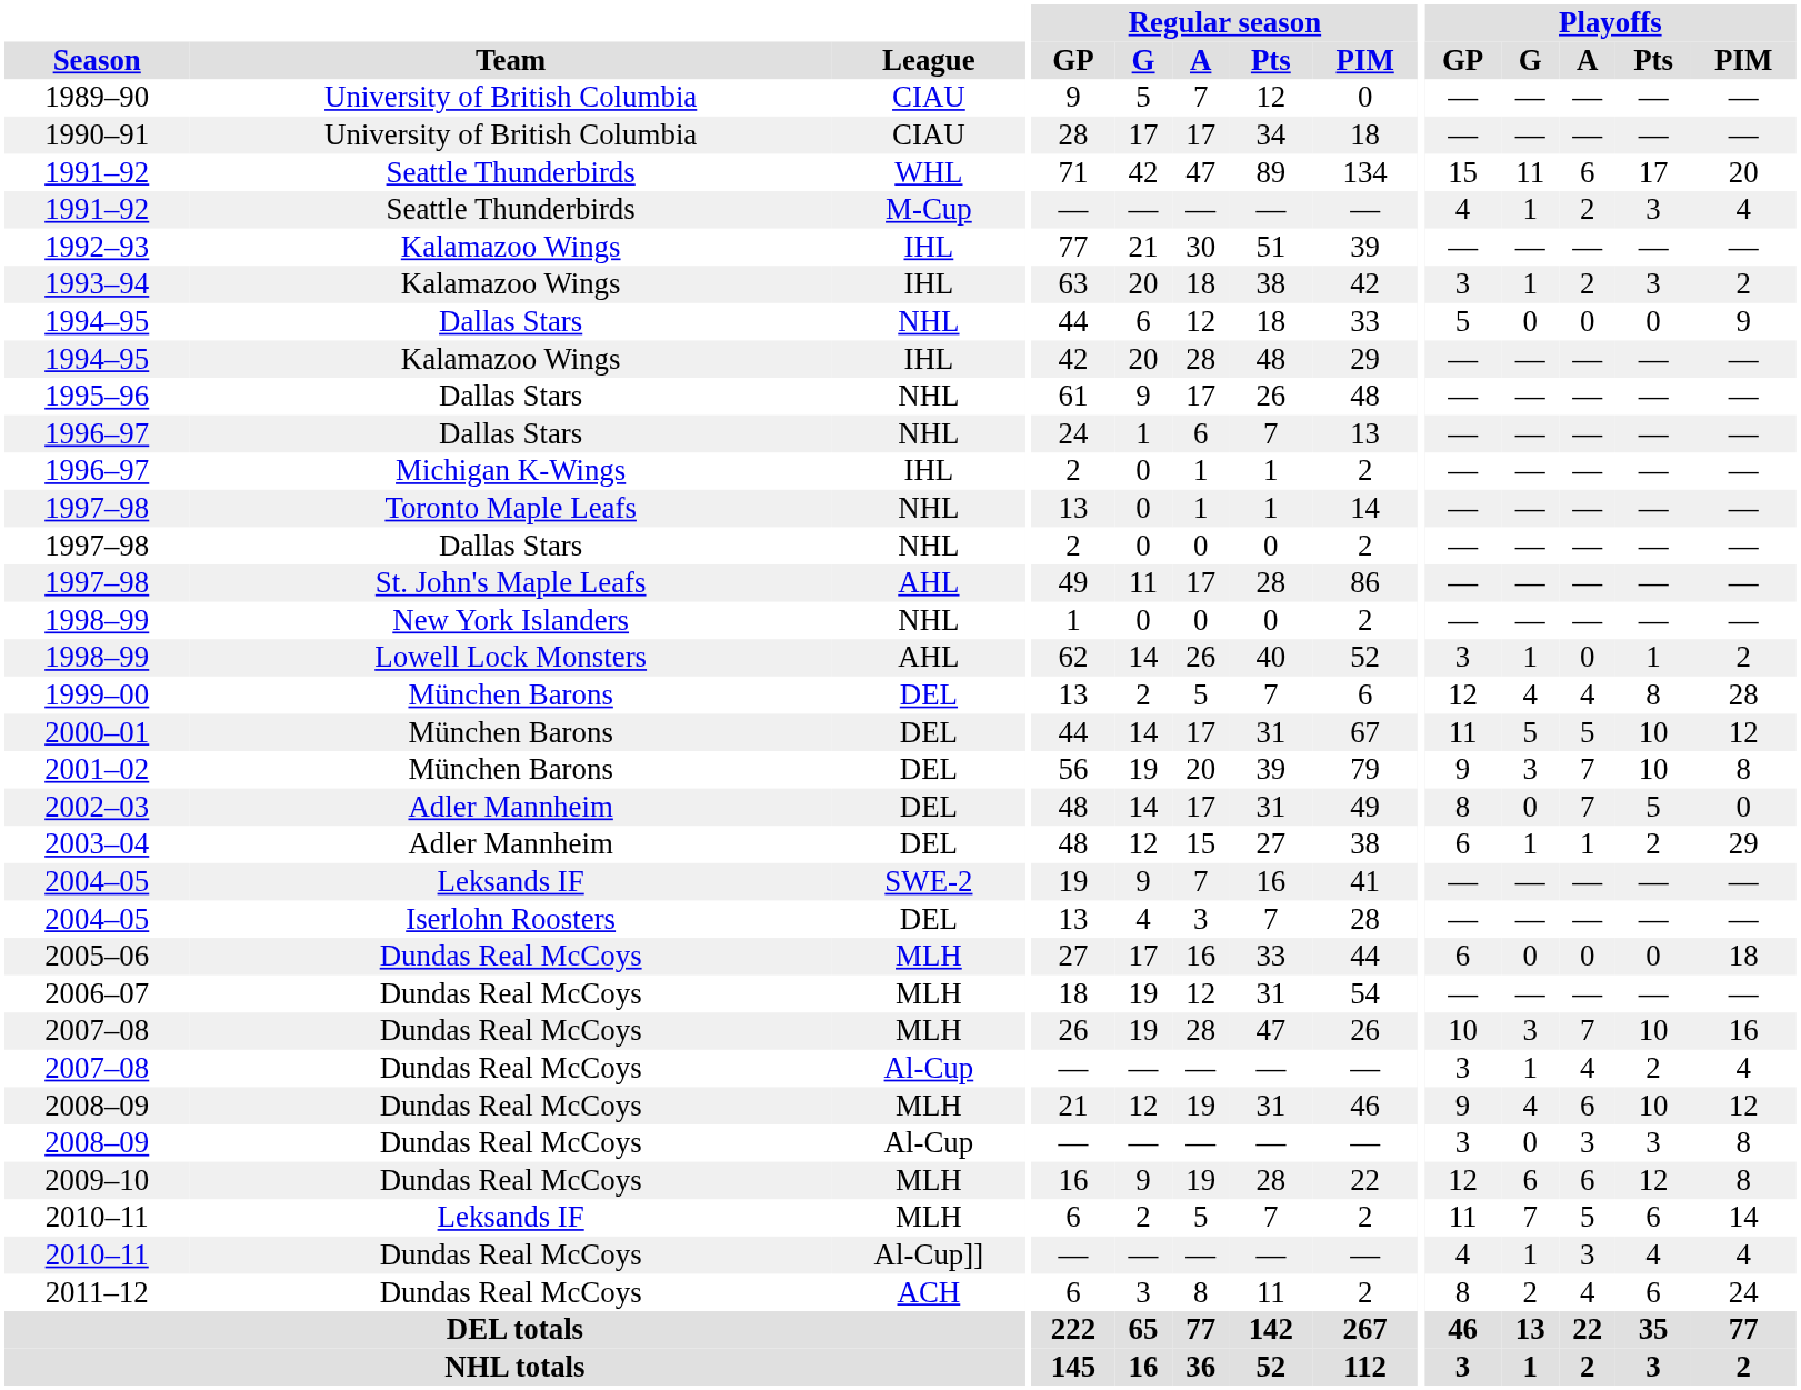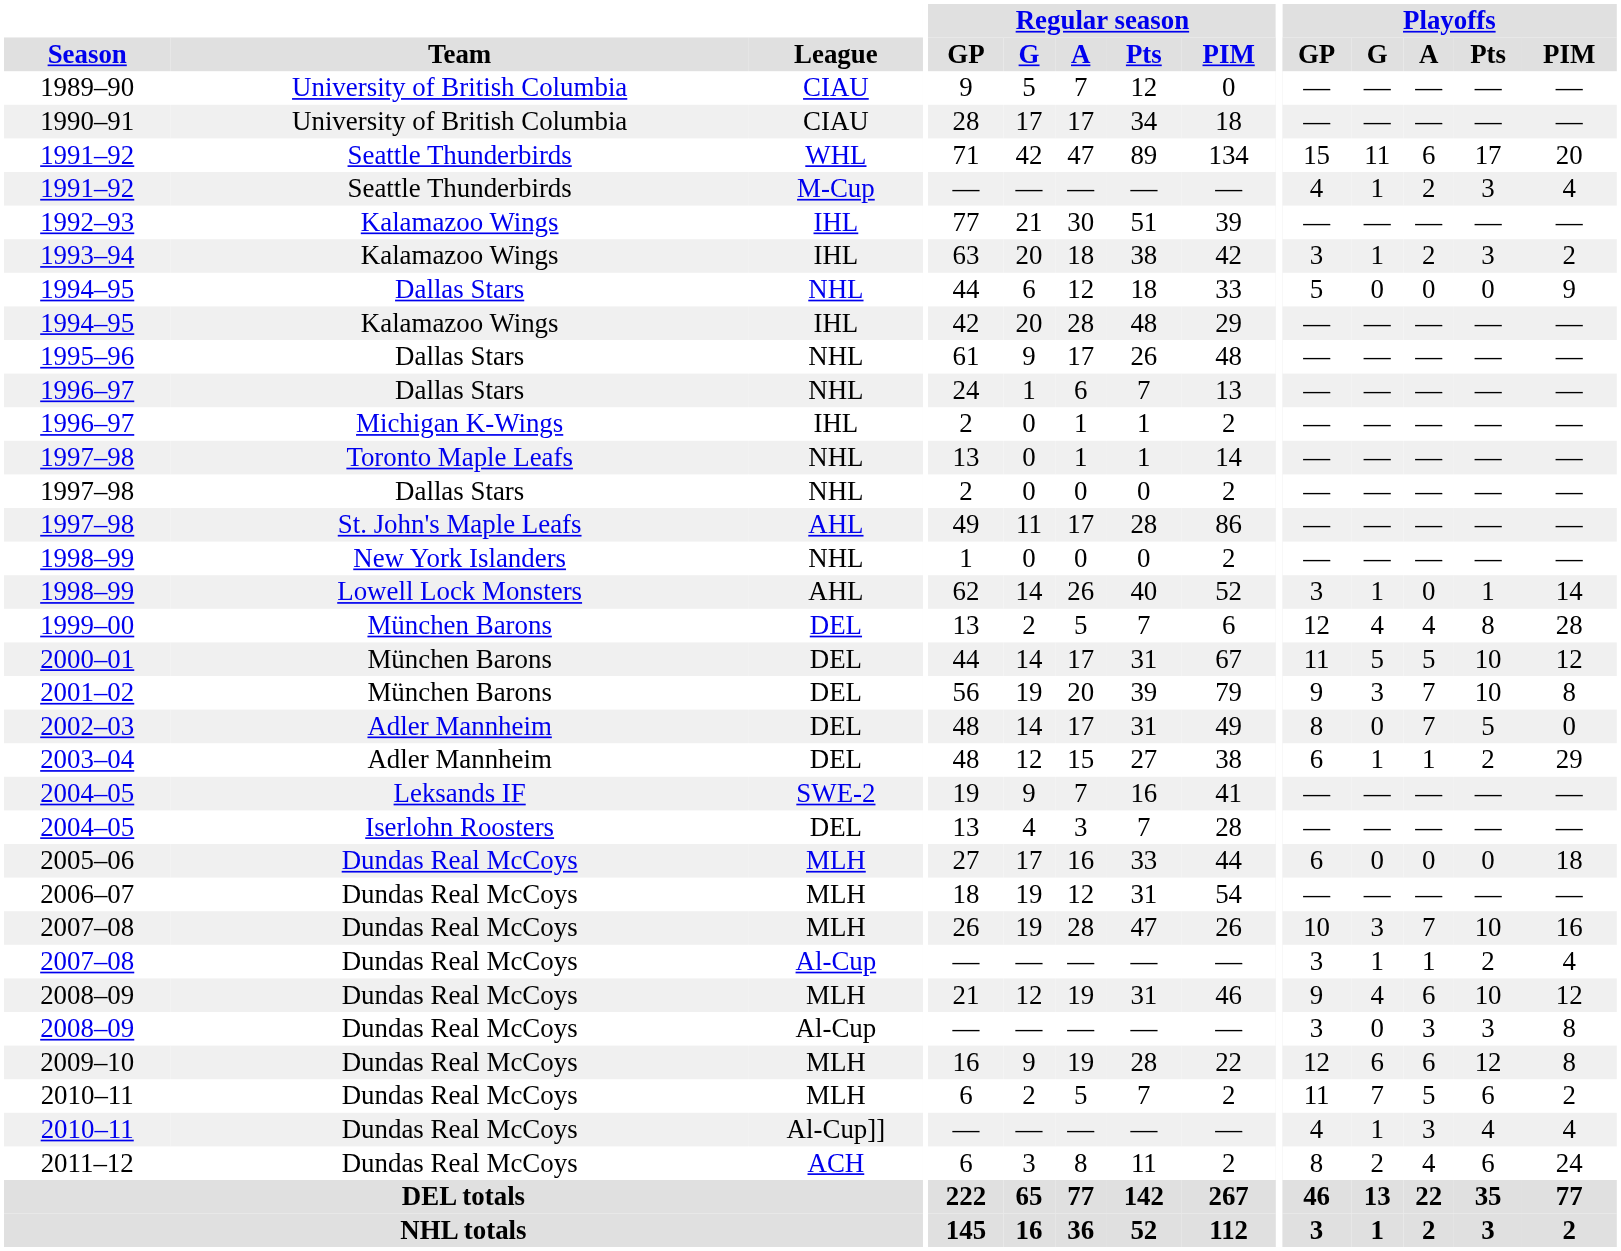 <table border="0" cellpadding="1" cellspacing="0" style="text-align:center; width:60em">
 <tr bgcolor="#e0e0e0">
 <th colspan="3" bgcolor="#ffffff"></th>
 <th rowspan="100" bgcolor="#ffffff"></th>
 <th colspan="5"><a href='#'>Regular season</a></th>
 <th rowspan="100" bgcolor="#ffffff"></th>
 <th colspan="5"><a href='#'>Playoffs</a></th>
 </tr>
 <tr bgcolor="#e0e0e0">
 <th><a href='#'>Season</a></th>
 <th>Team</th>
 <th>League</th>
 <th>GP</th>
 <th><a href='#'>G</a></th>
 <th><a href='#'>A</a></th>
 <th><a href='#'>Pts</a></th>
 <th><a href='#'>PIM</a></th>
 <th>GP</th>
 <th>G</th>
 <th>A</th>
 <th>Pts</th>
 <th>PIM</th>
 </tr>
 <tr>
 <td>1989–90</td>
 <td><a href='#'>University of British Columbia</a></td>
 <td><a href='#'>CIAU</a></td>
 <td>9</td>
 <td>5</td>
 <td>7</td>
 <td>12</td>
 <td>0</td>
 <td>—</td>
 <td>—</td>
 <td>—</td>
 <td>—</td>
 <td>—</td>
 </tr>
 <tr bgcolor="#f0f0f0">
 <td>1990–91</td>
 <td>University of British Columbia</td>
 <td>CIAU</td>
 <td>28</td>
 <td>17</td>
 <td>17</td>
 <td>34</td>
 <td>18</td>
 <td>—</td>
 <td>—</td>
 <td>—</td>
 <td>—</td>
 <td>—</td>
 </tr>
 <tr>
 <td><a href='#'>1991–92</a></td>
 <td><a href='#'>Seattle Thunderbirds</a></td>
 <td><a href='#'>WHL</a></td>
 <td>71</td>
 <td>42</td>
 <td>47</td>
 <td>89</td>
 <td>134</td>
 <td>15</td>
 <td>11</td>
 <td>6</td>
 <td>17</td>
 <td>20</td>
 </tr>
 <tr bgcolor="#f0f0f0">
 <td><a href='#'>1991–92</a></td>
 <td>Seattle Thunderbirds</td>
 <td><a href='#'>M-Cup</a></td>
 <td>—</td>
 <td>—</td>
 <td>—</td>
 <td>—</td>
 <td>—</td>
 <td>4</td>
 <td>1</td>
 <td>2</td>
 <td>3</td>
 <td>4</td>
 </tr>
 <tr>
 <td><a href='#'>1992–93</a></td>
 <td><a href='#'>Kalamazoo Wings</a></td>
 <td><a href='#'>IHL</a></td>
 <td>77</td>
 <td>21</td>
 <td>30</td>
 <td>51</td>
 <td>39</td>
 <td>—</td>
 <td>—</td>
 <td>—</td>
 <td>—</td>
 <td>—</td>
 </tr>
 <tr bgcolor="#f0f0f0">
 <td><a href='#'>1993–94</a></td>
 <td>Kalamazoo Wings</td>
 <td>IHL</td>
 <td>63</td>
 <td>20</td>
 <td>18</td>
 <td>38</td>
 <td>42</td>
 <td>3</td>
 <td>1</td>
 <td>2</td>
 <td>3</td>
 <td>2</td>
 </tr>
 <tr>
 <td><a href='#'>1994–95</a></td>
 <td><a href='#'>Dallas Stars</a></td>
 <td><a href='#'>NHL</a></td>
 <td>44</td>
 <td>6</td>
 <td>12</td>
 <td>18</td>
 <td>33</td>
 <td>5</td>
 <td>0</td>
 <td>0</td>
 <td>0</td>
 <td>9</td>
 </tr>
 <tr bgcolor="#f0f0f0">
 <td><a href='#'>1994–95</a></td>
 <td>Kalamazoo Wings</td>
 <td>IHL</td>
 <td>42</td>
 <td>20</td>
 <td>28</td>
 <td>48</td>
 <td>29</td>
 <td>—</td>
 <td>—</td>
 <td>—</td>
 <td>—</td>
 <td>—</td>
 </tr>
 <tr>
 <td><a href='#'>1995–96</a></td>
 <td>Dallas Stars</td>
 <td>NHL</td>
 <td>61</td>
 <td>9</td>
 <td>17</td>
 <td>26</td>
 <td>48</td>
 <td>—</td>
 <td>—</td>
 <td>—</td>
 <td>—</td>
 <td>—</td>
 </tr>
 <tr bgcolor="#f0f0f0">
 <td><a href='#'>1996–97</a></td>
 <td>Dallas Stars</td>
 <td>NHL</td>
 <td>24</td>
 <td>1</td>
 <td>6</td>
 <td>7</td>
 <td>13</td>
 <td>—</td>
 <td>—</td>
 <td>—</td>
 <td>—</td>
 <td>—</td>
 </tr>
 <tr>
 <td><a href='#'>1996–97</a></td>
 <td><a href='#'>Michigan K-Wings</a></td>
 <td>IHL</td>
 <td>2</td>
 <td>0</td>
 <td>1</td>
 <td>1</td>
 <td>2</td>
 <td>—</td>
 <td>—</td>
 <td>—</td>
 <td>—</td>
 <td>—</td>
 </tr>
 <tr bgcolor="#f0f0f0">
 <td><a href='#'>1997–98</a></td>
 <td><a href='#'>Toronto Maple Leafs</a></td>
 <td>NHL</td>
 <td>13</td>
 <td>0</td>
 <td>1</td>
 <td>1</td>
 <td>14</td>
 <td>—</td>
 <td>—</td>
 <td>—</td>
 <td>—</td>
 <td>—</td>
 </tr>
 <tr>
 <td>1997–98</td>
 <td>Dallas Stars</td>
 <td>NHL</td>
 <td>2</td>
 <td>0</td>
 <td>0</td>
 <td>0</td>
 <td>2</td>
 <td>—</td>
 <td>—</td>
 <td>—</td>
 <td>—</td>
 <td>—</td>
 </tr>
 <tr bgcolor="#f0f0f0">
 <td><a href='#'>1997–98</a></td>
 <td><a href='#'>St. John's Maple Leafs</a></td>
 <td><a href='#'>AHL</a></td>
 <td>49</td>
 <td>11</td>
 <td>17</td>
 <td>28</td>
 <td>86</td>
 <td>—</td>
 <td>—</td>
 <td>—</td>
 <td>—</td>
 <td>—</td>
 </tr>
 <tr>
 <td><a href='#'>1998–99</a></td>
 <td><a href='#'>New York Islanders</a></td>
 <td>NHL</td>
 <td>1</td>
 <td>0</td>
 <td>0</td>
 <td>0</td>
 <td>2</td>
 <td>—</td>
 <td>—</td>
 <td>—</td>
 <td>—</td>
 <td>—</td>
 </tr>
 <tr bgcolor="#f0f0f0">
 <td><a href='#'>1998–99</a></td>
 <td><a href='#'>Lowell Lock Monsters</a></td>
 <td>AHL</td>
 <td>62</td>
 <td>14</td>
 <td>26</td>
 <td>40</td>
 <td>52</td>
 <td>3</td>
 <td>1</td>
 <td>0</td>
 <td>1</td>
-<td>2</td>
+<td>14</td>
 </tr>
 <tr>
 <td><a href='#'>1999–00</a></td>
 <td><a href='#'>München Barons</a></td>
 <td><a href='#'>DEL</a></td>
 <td>13</td>
 <td>2</td>
 <td>5</td>
 <td>7</td>
 <td>6</td>
 <td>12</td>
 <td>4</td>
 <td>4</td>
 <td>8</td>
 <td>28</td>
 </tr>
 <tr bgcolor="#f0f0f0">
 <td><a href='#'>2000–01</a></td>
 <td>München Barons</td>
 <td>DEL</td>
 <td>44</td>
 <td>14</td>
 <td>17</td>
 <td>31</td>
 <td>67</td>
 <td>11</td>
 <td>5</td>
 <td>5</td>
 <td>10</td>
 <td>12</td>
 </tr>
 <tr>
 <td><a href='#'>2001–02</a></td>
 <td>München Barons</td>
 <td>DEL</td>
 <td>56</td>
 <td>19</td>
 <td>20</td>
 <td>39</td>
 <td>79</td>
 <td>9</td>
 <td>3</td>
 <td>7</td>
 <td>10</td>
 <td>8</td>
 </tr>
 <tr bgcolor="#f0f0f0">
 <td><a href='#'>2002–03</a></td>
 <td><a href='#'>Adler Mannheim</a></td>
 <td>DEL</td>
 <td>48</td>
 <td>14</td>
 <td>17</td>
 <td>31</td>
 <td>49</td>
 <td>8</td>
 <td>0</td>
 <td>7</td>
 <td>5</td>
 <td>0</td>
 </tr>
 <tr>
 <td><a href='#'>2003–04</a></td>
 <td>Adler Mannheim</td>
 <td>DEL</td>
 <td>48</td>
 <td>12</td>
 <td>15</td>
 <td>27</td>
 <td>38</td>
 <td>6</td>
 <td>1</td>
 <td>1</td>
 <td>2</td>
 <td>29</td>
 </tr>
 <tr bgcolor="#f0f0f0">
 <td><a href='#'>2004–05</a></td>
 <td><a href='#'>Leksands IF</a></td>
 <td><a href='#'>SWE-2</a></td>
 <td>19</td>
 <td>9</td>
 <td>7</td>
 <td>16</td>
 <td>41</td>
 <td>—</td>
 <td>—</td>
 <td>—</td>
 <td>—</td>
 <td>—</td>
 </tr>
 <tr>
 <td><a href='#'>2004–05</a></td>
 <td><a href='#'>Iserlohn Roosters</a></td>
 <td>DEL</td>
 <td>13</td>
 <td>4</td>
 <td>3</td>
 <td>7</td>
 <td>28</td>
 <td>—</td>
 <td>—</td>
 <td>—</td>
 <td>—</td>
 <td>—</td>
 </tr>
 <tr bgcolor="#f0f0f0">
 <td>2005–06</td>
 <td><a href='#'>Dundas Real McCoys</a></td>
 <td><a href='#'>MLH</a></td>
 <td>27</td>
 <td>17</td>
 <td>16</td>
 <td>33</td>
 <td>44</td>
 <td>6</td>
 <td>0</td>
 <td>0</td>
 <td>0</td>
 <td>18</td>
 </tr>
 <tr>
 <td>2006–07</td>
 <td>Dundas Real McCoys</td>
 <td>MLH</td>
 <td>18</td>
 <td>19</td>
 <td>12</td>
 <td>31</td>
 <td>54</td>
 <td>—</td>
 <td>—</td>
 <td>—</td>
 <td>—</td>
 <td>—</td>
 </tr>
 <tr bgcolor="#f0f0f0">
 <td>2007–08</td>
 <td>Dundas Real McCoys</td>
 <td>MLH</td>
 <td>26</td>
 <td>19</td>
 <td>28</td>
 <td>47</td>
 <td>26</td>
 <td>10</td>
 <td>3</td>
 <td>7</td>
 <td>10</td>
 <td>16</td>
 </tr>
 <tr>
 <td><a href='#'>2007–08</a></td>
 <td>Dundas Real McCoys</td>
 <td><a href='#'>Al-Cup</a></td>
 <td>—</td>
 <td>—</td>
 <td>—</td>
 <td>—</td>
 <td>—</td>
 <td>3</td>
 <td>1</td>
-<td>4</td>
+<td>1</td>
 <td>2</td>
 <td>4</td>
 </tr>
 <tr bgcolor="#f0f0f0">
 <td>2008–09</td>
 <td>Dundas Real McCoys</td>
 <td>MLH</td>
 <td>21</td>
 <td>12</td>
 <td>19</td>
 <td>31</td>
 <td>46</td>
 <td>9</td>
 <td>4</td>
 <td>6</td>
 <td>10</td>
 <td>12</td>
 </tr>
 <tr>
 <td><a href='#'>2008–09</a></td>
 <td>Dundas Real McCoys</td>
 <td>Al-Cup</td>
 <td>—</td>
 <td>—</td>
 <td>—</td>
 <td>—</td>
 <td>—</td>
 <td>3</td>
 <td>0</td>
 <td>3</td>
 <td>3</td>
 <td>8</td>
 </tr>
 <tr bgcolor="#f0f0f0">
 <td>2009–10</td>
 <td>Dundas Real McCoys</td>
 <td>MLH</td>
 <td>16</td>
 <td>9</td>
 <td>19</td>
 <td>28</td>
 <td>22</td>
 <td>12</td>
 <td>6</td>
 <td>6</td>
 <td>12</td>
 <td>8</td>
 </tr>
 <tr>
 <td>2010–11</td>
-<td><a href='#'>Leksands IF</a></td>
+<td>Dundas Real McCoys</td>
 <td>MLH</td>
 <td>6</td>
 <td>2</td>
 <td>5</td>
 <td>7</td>
 <td>2</td>
 <td>11</td>
 <td>7</td>
 <td>5</td>
 <td>6</td>
-<td>14</td>
+<td>2</td>
 </tr>
 <tr bgcolor="#f0f0f0">
 <td><a href='#'>2010–11</a></td>
 <td>Dundas Real McCoys</td>
 <td>Al-Cup]]</td>
 <td>—</td>
 <td>—</td>
 <td>—</td>
 <td>—</td>
 <td>—</td>
 <td>4</td>
 <td>1</td>
 <td>3</td>
 <td>4</td>
 <td>4</td>
 </tr>
 <tr>
 <td>2011–12</td>
 <td>Dundas Real McCoys</td>
 <td><a href='#'>ACH</a></td>
 <td>6</td>
 <td>3</td>
 <td>8</td>
 <td>11</td>
 <td>2</td>
 <td>8</td>
 <td>2</td>
 <td>4</td>
 <td>6</td>
 <td>24</td>
 </tr>
 <tr bgcolor="#e0e0e0">
 <th colspan="3">DEL totals</th>
 <th>222</th>
 <th>65</th>
 <th>77</th>
 <th>142</th>
 <th>267</th>
 <th>46</th>
 <th>13</th>
 <th>22</th>
 <th>35</th>
 <th>77</th>
 </tr>
 <tr bgcolor="#e0e0e0">
 <th colspan="3">NHL totals</th>
 <th>145</th>
 <th>16</th>
 <th>36</th>
 <th>52</th>
 <th>112</th>
 <th>3</th>
 <th>1</th>
 <th>2</th>
 <th>3</th>
 <th>2</th>
 </tr>
 </table>
